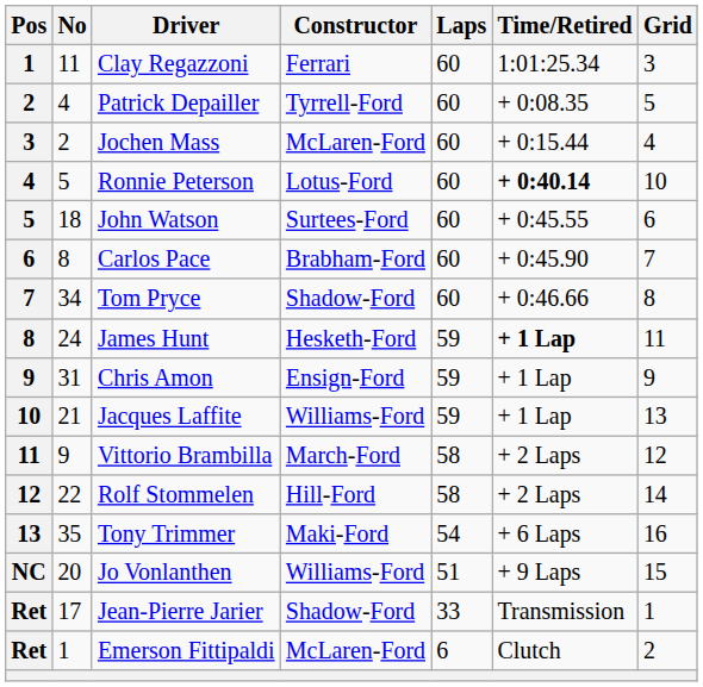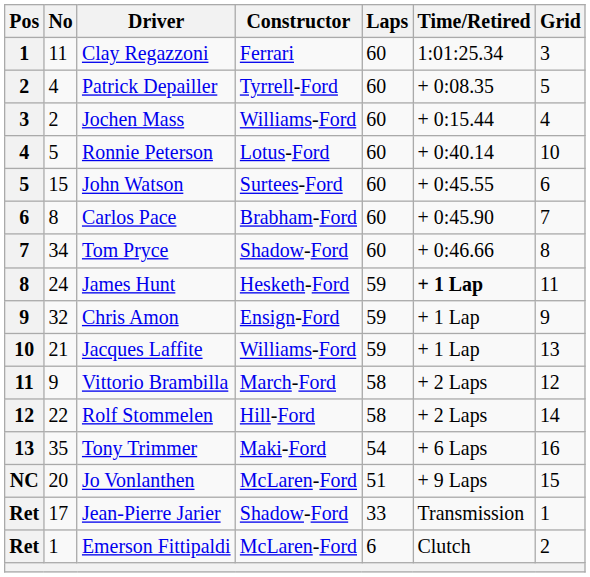 <table class="wikitable" style="font-size: 95%">
 <tr>
 <th>Pos</th>
 <th>No</th>
 <th>Driver</th>
 <th>Constructor</th>
 <th>Laps</th>
 <th>Time/Retired</th>
 <th>Grid</th>
 </tr>
 <tr>
 <th>1</th>
 <td>11</td>
 <td> <a href='#'>Clay Regazzoni</a></td>
 <td><a href='#'>Ferrari</a></td>
 <td>60</td>
 <td>1:01:25.34</td>
 <td>3</td>
 </tr>
 <tr>
 <th>2</th>
 <td>4</td>
 <td> <a href='#'>Patrick Depailler</a></td>
 <td><a href='#'>Tyrrell</a>-<a href='#'>Ford</a></td>
 <td>60</td>
 <td>+ 0:08.35</td>
 <td>5</td>
 </tr>
 <tr>
 <th>3</th>
 <td>2</td>
 <td> <a href='#'>Jochen Mass</a></td>
-<td><a href='#'>McLaren</a>-<a href='#'>Ford</a></td>
+<td><a href='#'>Williams</a>-<a href='#'>Ford</a></td>
 <td>60</td>
 <td>+ 0:15.44</td>
 <td>4</td>
 </tr>
 <tr>
 <th>4</th>
 <td>5</td>
 <td> <a href='#'>Ronnie Peterson</a></td>
 <td><a href='#'>Lotus</a>-<a href='#'>Ford</a></td>
 <td>60</td>
-<td><strong>+ 0:40.14</strong></td>
+<td>+ 0:40.14</td>
 <td>10</td>
 </tr>
 <tr>
 <th>5</th>
-<td>18</td>
+<td>15</td>
 <td> <a href='#'>John Watson</a></td>
 <td><a href='#'>Surtees</a>-<a href='#'>Ford</a></td>
 <td>60</td>
 <td>+ 0:45.55</td>
 <td>6</td>
 </tr>
 <tr>
 <th>6</th>
 <td>8</td>
 <td> <a href='#'>Carlos Pace</a></td>
 <td><a href='#'>Brabham</a>-<a href='#'>Ford</a></td>
 <td>60</td>
 <td>+ 0:45.90</td>
 <td>7</td>
 </tr>
 <tr>
 <th>7</th>
 <td>34</td>
 <td> <a href='#'>Tom Pryce</a></td>
 <td><a href='#'>Shadow</a>-<a href='#'>Ford</a></td>
 <td>60</td>
 <td>+ 0:46.66</td>
 <td>8</td>
 </tr>
 <tr>
 <th>8</th>
 <td>24</td>
 <td> <a href='#'>James Hunt</a></td>
 <td><a href='#'>Hesketh</a>-<a href='#'>Ford</a></td>
 <td>59</td>
 <td><strong>+ 1 Lap</strong></td>
 <td>11</td>
 </tr>
 <tr>
 <th>9</th>
-<td>31</td>
+<td>32</td>
 <td> <a href='#'>Chris Amon</a></td>
 <td><a href='#'>Ensign</a>-<a href='#'>Ford</a></td>
 <td>59</td>
 <td>+ 1 Lap</td>
 <td>9</td>
 </tr>
 <tr>
 <th>10</th>
 <td>21</td>
 <td> <a href='#'>Jacques Laffite</a></td>
 <td><a href='#'>Williams</a>-<a href='#'>Ford</a></td>
 <td>59</td>
 <td>+ 1 Lap</td>
 <td>13</td>
 </tr>
 <tr>
 <th>11</th>
 <td>9</td>
 <td> <a href='#'>Vittorio Brambilla</a></td>
 <td><a href='#'>March</a>-<a href='#'>Ford</a></td>
 <td>58</td>
 <td>+ 2 Laps</td>
 <td>12</td>
 </tr>
 <tr>
 <th>12</th>
 <td>22</td>
 <td> <a href='#'>Rolf Stommelen</a></td>
 <td><a href='#'>Hill</a>-<a href='#'>Ford</a></td>
 <td>58</td>
 <td>+ 2 Laps</td>
 <td>14</td>
 </tr>
 <tr>
 <th>13</th>
 <td>35</td>
 <td> <a href='#'>Tony Trimmer</a></td>
 <td><a href='#'>Maki</a>-<a href='#'>Ford</a></td>
 <td>54</td>
 <td>+ 6 Laps</td>
 <td>16</td>
 </tr>
 <tr>
 <th>NC</th>
 <td>20</td>
 <td> <a href='#'>Jo Vonlanthen</a></td>
-<td><a href='#'>Williams</a>-<a href='#'>Ford</a></td>
+<td><a href='#'>McLaren</a>-<a href='#'>Ford</a></td>
 <td>51</td>
 <td>+ 9 Laps</td>
 <td>15</td>
 </tr>
 <tr>
 <th>Ret</th>
 <td>17</td>
 <td> <a href='#'>Jean-Pierre Jarier</a></td>
 <td><a href='#'>Shadow</a>-<a href='#'>Ford</a></td>
 <td>33</td>
 <td>Transmission</td>
 <td>1</td>
 </tr>
 <tr>
 <th>Ret</th>
 <td>1</td>
 <td> <a href='#'>Emerson Fittipaldi</a></td>
 <td><a href='#'>McLaren</a>-<a href='#'>Ford</a></td>
 <td>6</td>
 <td>Clutch</td>
 <td>2</td>
 </tr>
 <tr>
 <th colspan="7"></th>
 </tr>
 </table>
